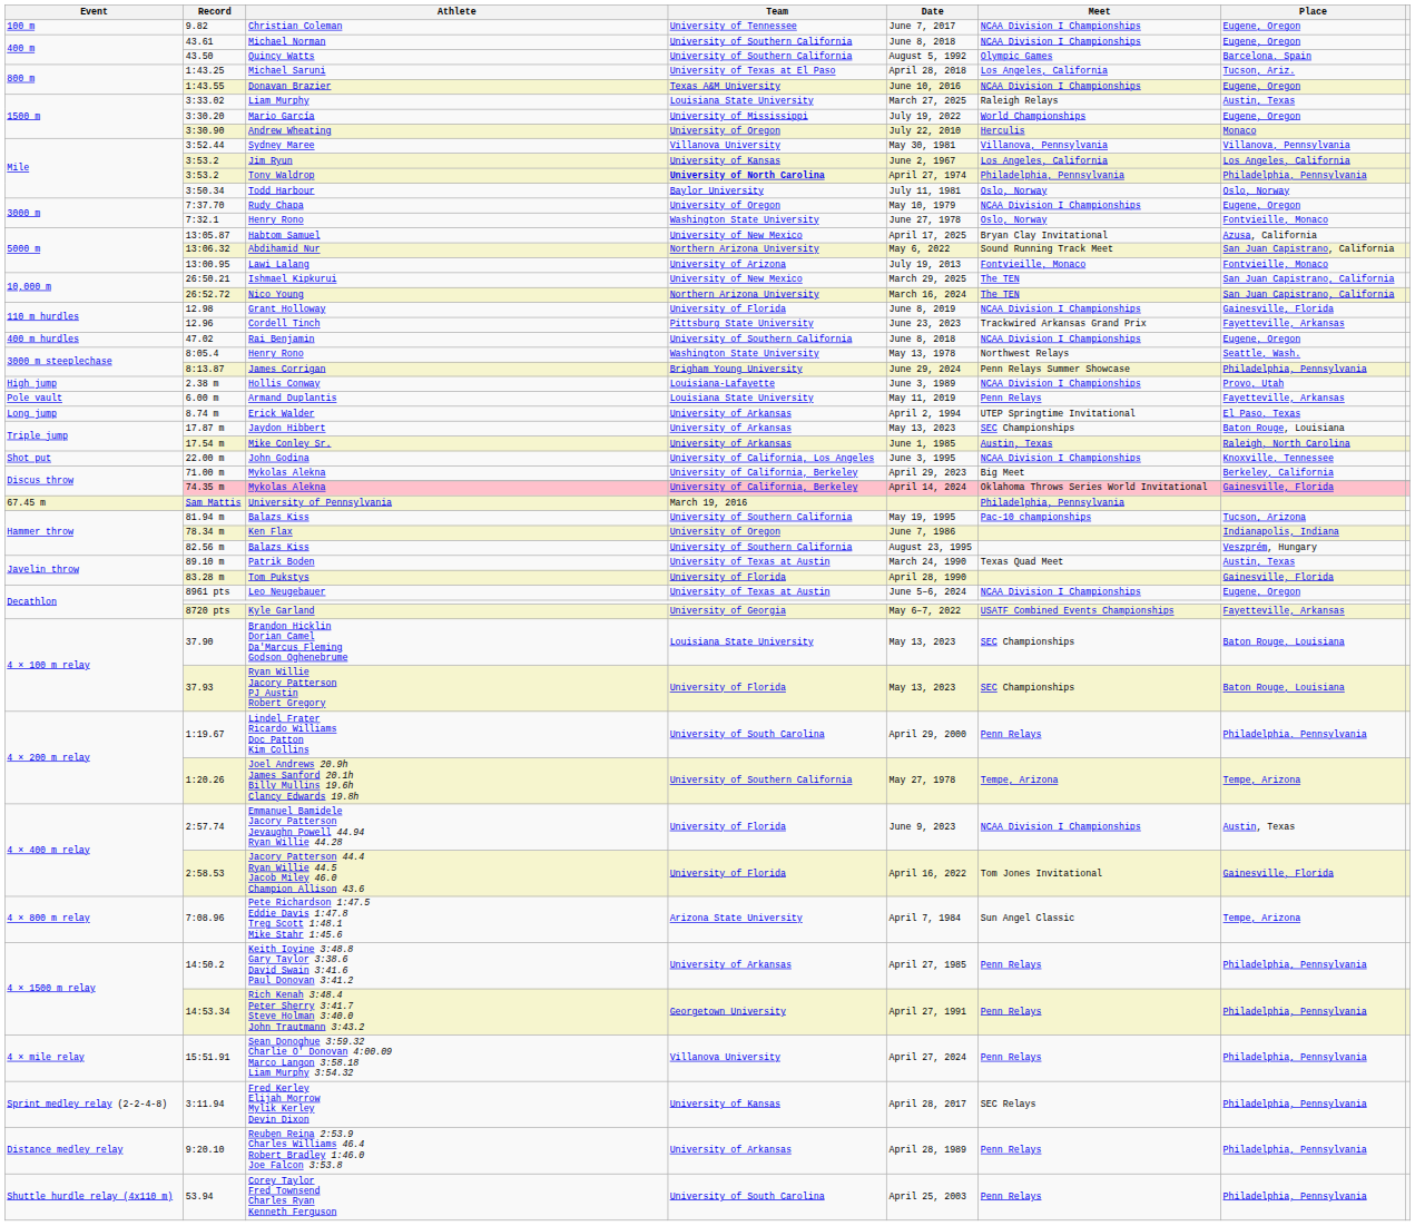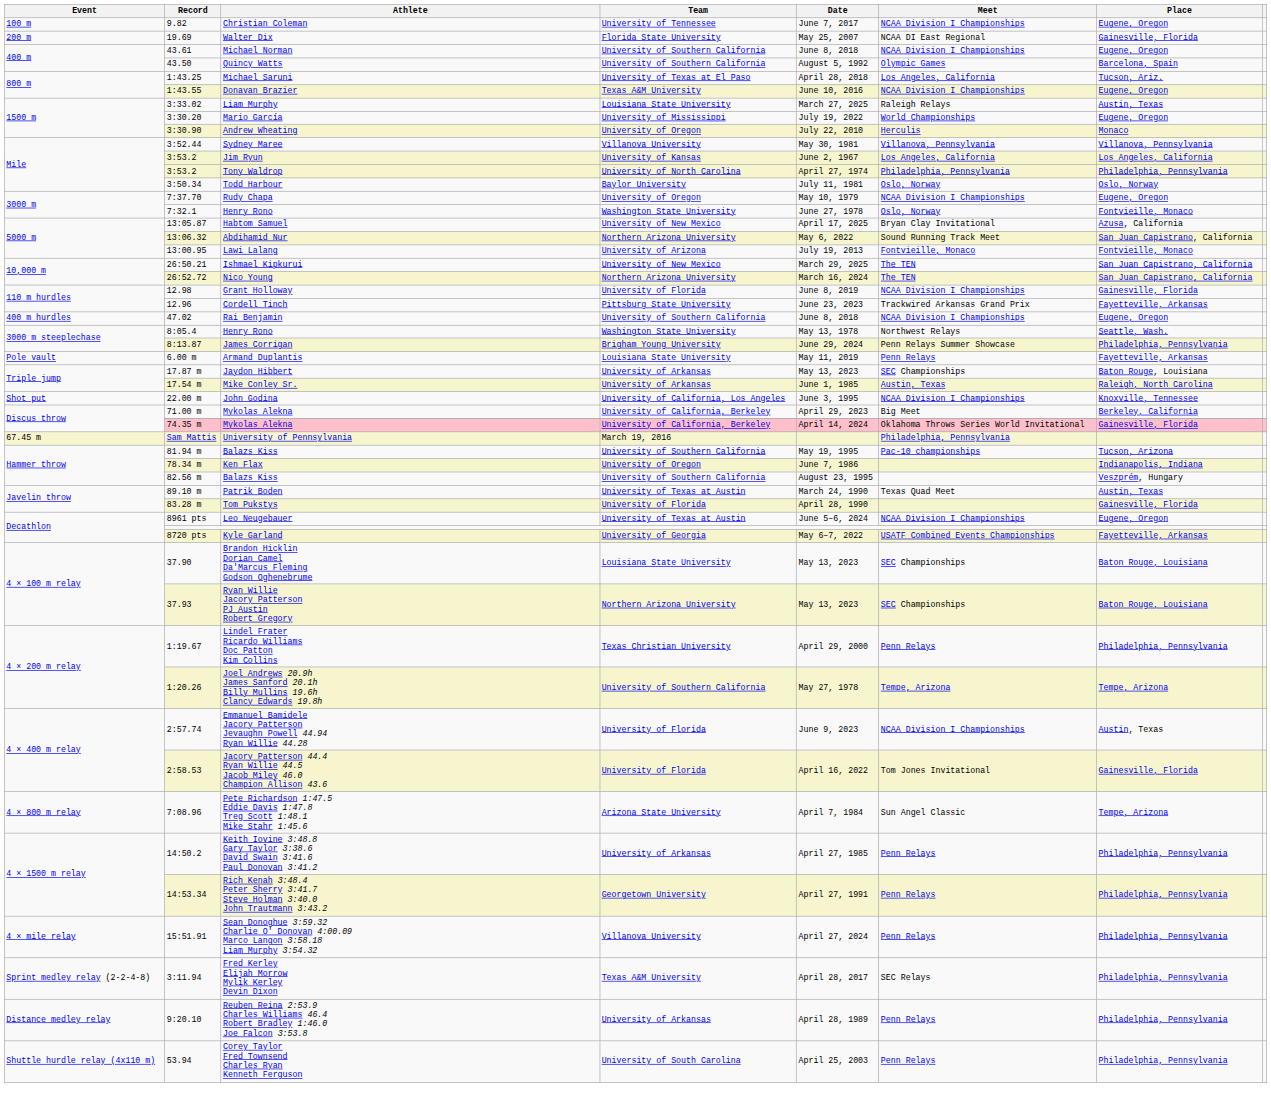 <table class="wikitable" style="font-size: 95%; width: 95%;">
 <tr>
 <th>Event</th>
 <th>Record</th>
 <th scope="col" style="width:30%;">Athlete</th>
 <th>Team</th>
 <th>Date</th>
 <th>Meet</th>
 <th>Place</th>
 <th></th>
 </tr>
 <tr>
 <td><a href='#'>100 m</a></td>
 <td>9.82 </td>
 <td><a href='#'>Christian Coleman</a></td>
 <td><a href='#'>University of Tennessee</a></td>
 <td>June 7, 2017</td>
 <td><a href='#'>NCAA Division I Championships</a></td>
 <td><a href='#'>Eugene, Oregon</a></td>
+<td></td>
+</tr>
+<tr>
+<td><a href='#'>200 m</a></td>
+<td>19.69 </td>
+<td><a href='#'>Walter Dix</a></td>
+<td><a href='#'>Florida State University</a></td>
+<td>May 25, 2007</td>
+<td>NCAA DI East Regional</td>
+<td><a href='#'>Gainesville, Florida</a></td>
 <td></td>
 </tr>
 <tr>
 <td rowspan="2"><a href='#'>400 m</a></td>
 <td>43.61</td>
 <td><a href='#'>Michael Norman</a></td>
 <td><a href='#'>University of Southern California</a></td>
 <td>June 8, 2018</td>
 <td><a href='#'>NCAA Division I Championships</a></td>
 <td><a href='#'>Eugene, Oregon</a></td>
 <td></td>
 </tr>
 <tr>
 <td>43.50 </td>
 <td><a href='#'>Quincy Watts</a></td>
 <td><a href='#'>University of Southern California</a></td>
 <td>August 5, 1992</td>
 <td><a href='#'>Olympic Games</a></td>
 <td><a href='#'>Barcelona, Spain</a></td>
 <td></td>
 </tr>
 <tr>
 <td rowspan="2"><a href='#'>800 m</a></td>
 <td>1:43.25</td>
 <td> <a href='#'>Michael Saruni</a></td>
 <td><a href='#'>University of Texas at El Paso</a></td>
 <td>April 28, 2018</td>
 <td><a href='#'>Los Angeles, California</a></td>
 <td><a href='#'>Tucson, Ariz.</a></td>
 <td></td>
 </tr>
 <tr style="background:#F6F5CE">
 <td>1:43.55</td>
 <td><a href='#'>Donavan Brazier</a></td>
 <td><a href='#'>Texas A&M University</a></td>
 <td>June 10, 2016</td>
 <td><a href='#'>NCAA Division I Championships</a></td>
 <td><a href='#'>Eugene, Oregon</a></td>
 <td></td>
 </tr>
 <tr>
 <td rowspan="3"><a href='#'>1500 m</a></td>
 <td>3:33.02</td>
 <td><a href='#'>Liam Murphy</a></td>
 <td><a href='#'>Louisiana State University</a></td>
 <td>March 27, 2025</td>
 <td>Raleigh Relays</td>
 <td><a href='#'>Austin, Texas</a></td>
 <td></td>
 </tr>
 <tr>
 <td>3:30.20 </td>
 <td> <a href='#'>Mario García</a></td>
 <td><a href='#'>University of Mississippi</a></td>
 <td>July 19, 2022</td>
 <td><a href='#'>World Championships</a></td>
 <td><a href='#'>Eugene, Oregon</a></td>
 <td></td>
 </tr>
 <tr style="background:#F6F5CE">
 <td>3:30.90 </td>
 <td><a href='#'>Andrew Wheating</a></td>
 <td><a href='#'>University of Oregon</a></td>
 <td>July 22, 2010</td>
 <td><a href='#'>Herculis</a></td>
 <td><a href='#'>Monaco</a></td>
 <td></td>
 </tr>
 <tr>
 <td rowspan="4"><a href='#'>Mile</a></td>
 <td>3:52.44</td>
 <td>  <a href='#'>Sydney Maree</a></td>
 <td><a href='#'>Villanova University</a></td>
 <td>May 30, 1981</td>
 <td><a href='#'>Villanova, Pennsylvania</a></td>
 <td><a href='#'>Villanova, Pennsylvania</a></td>
 <td></td>
 </tr>
 <tr style="background:#F6F5CE">
 <td>3:53.2 </td>
 <td><a href='#'>Jim Ryun</a></td>
 <td><a href='#'>University of Kansas</a></td>
 <td>June 2, 1967</td>
 <td><a href='#'>Los Angeles, California</a></td>
 <td><a href='#'>Los Angeles, California</a></td>
 <td></td>
 </tr>
 <tr style="background:#F6F5CE">
 <td>3:53.2 </td>
 <td><a href='#'>Tony Waldrop</a></td>
-<td><strong><a href='#'>University of North Carolina</a></strong></td>
+<td><a href='#'>University of North Carolina</a></td>
 <td>April 27, 1974</td>
 <td><a href='#'>Philadelphia, Pennsylvania</a></td>
 <td><a href='#'>Philadelphia, Pennsylvania</a></td>
 <td></td>
 </tr>
 <tr>
 <td>3:50.34 </td>
 <td><a href='#'>Todd Harbour</a></td>
 <td><a href='#'>Baylor University</a></td>
 <td>July 11, 1981</td>
 <td><a href='#'>Oslo, Norway</a></td>
 <td><a href='#'>Oslo, Norway</a></td>
 <td></td>
 </tr>
 <tr>
 <td rowspan="2"><a href='#'>3000 m</a></td>
 <td>7:37.70</td>
 <td><a href='#'>Rudy Chapa</a></td>
 <td><a href='#'>University of Oregon</a></td>
 <td>May 10, 1979</td>
 <td><a href='#'>NCAA Division I Championships</a></td>
 <td><a href='#'>Eugene, Oregon</a></td>
 <td></td>
 </tr>
 <tr>
 <td>7:32.1  </td>
 <td> <a href='#'>Henry Rono</a></td>
 <td><a href='#'>Washington State University</a></td>
 <td>June 27, 1978</td>
 <td><a href='#'>Oslo, Norway</a></td>
 <td><a href='#'>Fontvieille, Monaco</a></td>
 <td></td>
 </tr>
 <tr>
 <td rowspan="3"><a href='#'>5000 m</a></td>
 <td>13:05.87</td>
 <td> <a href='#'>Habtom Samuel</a></td>
 <td><a href='#'>University of New Mexico</a></td>
 <td>April 17, 2025</td>
 <td>Bryan Clay Invitational</td>
 <td><a href='#'>Azusa</a>, California</td>
 <td></td>
 </tr>
 <tr style="background:#F6F5CE">
 <td>13:06.32</td>
 <td><a href='#'>Abdihamid Nur</a></td>
 <td><a href='#'>Northern Arizona University</a></td>
 <td>May 6, 2022</td>
 <td>Sound Running Track Meet</td>
 <td><a href='#'>San Juan Capistrano</a>, California</td>
 <td></td>
 </tr>
 <tr>
 <td>13:00.95 </td>
 <td>  <a href='#'>Lawi Lalang</a></td>
 <td><a href='#'>University of Arizona</a></td>
 <td>July 19, 2013</td>
 <td><a href='#'>Fontvieille, Monaco</a></td>
 <td><a href='#'>Fontvieille, Monaco</a></td>
 <td></td>
 </tr>
 <tr>
 <td rowspan="2"><a href='#'>10,000 m</a></td>
 <td>26:50.21</td>
 <td> <a href='#'>Ishmael Kipkurui</a></td>
 <td><a href='#'>University of New Mexico</a></td>
 <td>March 29, 2025</td>
 <td><a href='#'>The TEN</a></td>
 <td><a href='#'>San Juan Capistrano, California</a></td>
 <td></td>
 </tr>
 <tr style="background:#F6F5CE">
 <td>26:52.72</td>
 <td><a href='#'>Nico Young</a></td>
 <td><a href='#'>Northern Arizona University</a></td>
 <td>March 16, 2024</td>
 <td><a href='#'>The TEN</a></td>
 <td><a href='#'>San Juan Capistrano, California</a></td>
 <td></td>
 </tr>
 <tr>
 <td rowspan="2"><a href='#'>110 m hurdles</a></td>
 <td>12.98 </td>
 <td><a href='#'>Grant Holloway</a></td>
 <td><a href='#'>University of Florida</a></td>
 <td>June 8, 2019</td>
 <td><a href='#'>NCAA Division I Championships</a></td>
 <td><a href='#'>Gainesville, Florida</a></td>
 <td></td>
 </tr>
 <tr>
 <td>12.96  </td>
 <td><a href='#'>Cordell Tinch</a></td>
 <td><a href='#'>Pittsburg State University</a></td>
 <td>June 23, 2023</td>
 <td>Trackwired Arkansas Grand Prix</td>
 <td><a href='#'>Fayetteville, Arkansas</a></td>
 <td></td>
 </tr>
 <tr>
 <td><a href='#'>400 m hurdles</a></td>
 <td>47.02</td>
 <td><a href='#'>Rai Benjamin</a></td>
 <td><a href='#'>University of Southern California</a></td>
 <td>June 8, 2018</td>
 <td><a href='#'>NCAA Division I Championships</a></td>
 <td><a href='#'>Eugene, Oregon</a></td>
 <td></td>
 </tr>
 <tr>
 <td rowspan="2"><a href='#'>3000 m steeplechase</a></td>
 <td>8:05.4 </td>
 <td> <a href='#'>Henry Rono</a></td>
 <td><a href='#'>Washington State University</a></td>
 <td>May 13, 1978</td>
 <td>Northwest Relays</td>
 <td><a href='#'>Seattle, Wash.</a></td>
 <td></td>
 </tr>
 <tr style="background:#F6F5CE">
 <td>8:13.87 </td>
 <td><a href='#'>James Corrigan</a></td>
 <td><a href='#'>Brigham Young University</a></td>
 <td>June 29, 2024</td>
 <td>Penn Relays Summer Showcase</td>
 <td><a href='#'>Philadelphia, Pennsylvania</a></td>
 <td></td>
 </tr>
 <tr>
-<td><a href='#'>High jump</a></td>
-<td>2.38 m </td>
-<td><a href='#'>Hollis Conway</a></td>
-<td><a href='#'>Louisiana-Lafayette</a></td>
-<td>June 3, 1989</td>
-<td><a href='#'>NCAA Division I Championships</a></td>
-<td><a href='#'>Provo, Utah</a></td>
-<td></td>
-</tr>
-<tr>
 <td><a href='#'>Pole vault</a></td>
 <td>6.00 m</td>
 <td>  <a href='#'>Armand Duplantis</a></td>
 <td><a href='#'>Louisiana State University</a></td>
 <td>May 11, 2019</td>
 <td><a href='#'>Penn Relays</a></td>
 <td><a href='#'>Fayetteville, Arkansas</a></td>
-<td></td>
-</tr>
-<tr>
-<td><a href='#'>Long jump</a></td>
-<td>8.74 m  </td>
-<td><a href='#'>Erick Walder</a></td>
-<td><a href='#'>University of Arkansas</a></td>
-<td>April 2, 1994</td>
-<td>UTEP Springtime Invitational</td>
-<td><a href='#'>El Paso, Texas</a></td>
 <td></td>
 </tr>
 <tr>
 <td rowspan="2"><a href='#'>Triple jump</a></td>
 <td>17.87 m </td>
 <td> <a href='#'>Jaydon Hibbert</a></td>
 <td><a href='#'>University of Arkansas</a></td>
 <td>May 13, 2023</td>
 <td><a href='#'>SEC</a> Championships</td>
 <td><a href='#'>Baton Rouge</a>, Louisiana</td>
 <td></td>
 </tr>
 <tr style="background:#F6F5CE">
 <td>17.54 m</td>
 <td><a href='#'>Mike Conley Sr.</a></td>
 <td><a href='#'>University of Arkansas</a></td>
 <td>June 1, 1985</td>
 <td><a href='#'>Austin, Texas</a></td>
 <td><a href='#'>Raleigh, North Carolina</a></td>
 <td></td>
 </tr>
 <tr>
 <td><a href='#'>Shot put</a></td>
 <td>22.00 m</td>
 <td><a href='#'>John Godina</a></td>
 <td><a href='#'>University of California, Los Angeles</a></td>
 <td>June 3, 1995</td>
 <td><a href='#'>NCAA Division I Championships</a></td>
 <td><a href='#'>Knoxville, Tennessee</a></td>
 <td></td>
 </tr>
 <tr>
 <td rowspan="3"><a href='#'>Discus throw</a></td>
 <td>71.00 m</td>
 <td> <a href='#'>Mykolas Alekna</a></td>
 <td><a href='#'>University of California, Berkeley</a></td>
 <td>April 29, 2023</td>
 <td>Big Meet</td>
 <td><a href='#'>Berkeley, California</a></td>
 <td></td>
 </tr>
 <tr style="background:#F6F5CE">
 </tr>
 <tr style="background:pink">
 <td>74.35 m </td>
 <td> <a href='#'>Mykolas Alekna</a></td>
 <td><a href='#'>University of California, Berkeley</a></td>
 <td>April 14, 2024</td>
 <td>Oklahoma Throws Series World Invitational</td>
 <td><a href='#'>Gainesville, Florida</a></td>
 <td></td>
 </tr>
 <tr style="background:#F6F5CE">
 <td>67.45 m</td>
 <td><a href='#'>Sam Mattis</a></td>
 <td><a href='#'>University of Pennsylvania</a></td>
 <td>March 19, 2016</td>
 <td></td>
 <td><a href='#'>Philadelphia, Pennsylvania</a></td>
 <td></td>
 </tr>
 <tr>
 <td rowspan="3"><a href='#'>Hammer throw</a></td>
 <td>81.94 m</td>
 <td> <a href='#'>Balazs Kiss</a></td>
 <td><a href='#'>University of Southern California</a></td>
 <td>May 19, 1995</td>
 <td><a href='#'>Pac-10 championships</a></td>
 <td><a href='#'>Tucson, Arizona</a></td>
 <td></td>
 </tr>
 <tr style="background:#F6F5CE">
 <td>78.34 m</td>
 <td><a href='#'>Ken Flax</a></td>
 <td><a href='#'>University of Oregon</a></td>
 <td>June 7, 1986</td>
 <td></td>
 <td><a href='#'>Indianapolis, Indiana</a></td>
 <td></td>
 </tr>
 <tr>
 <td>82.56 m </td>
 <td> <a href='#'>Balazs Kiss</a></td>
 <td><a href='#'>University of Southern California</a></td>
 <td>August 23, 1995</td>
 <td></td>
 <td><a href='#'>Veszprém</a>, Hungary</td>
 <td></td>
 </tr>
 <tr>
 <td rowspan="2"><a href='#'>Javelin throw</a></td>
 <td>89.10 m</td>
 <td> <a href='#'>Patrik Boden</a></td>
 <td><a href='#'>University of Texas at Austin</a></td>
 <td>March 24, 1990</td>
 <td>Texas Quad Meet</td>
 <td><a href='#'>Austin, Texas</a></td>
 <td></td>
 </tr>
 <tr style="background:#F6F5CE">
 <td>83.28 m</td>
 <td><a href='#'>Tom Pukstys</a></td>
 <td><a href='#'>University of Florida</a></td>
 <td>April 28, 1990</td>
 <td></td>
 <td><a href='#'>Gainesville, Florida</a></td>
 <td></td>
 </tr>
 <tr>
 <td rowspan=3><a href='#'>Decathlon</a></td>
 <td>8961 pts</td>
 <td> <a href='#'>Leo Neugebauer</a></td>
 <td><a href='#'>University of Texas at Austin</a></td>
 <td>June 5–6, 2024</td>
 <td><a href='#'>NCAA Division I Championships</a></td>
 <td><a href='#'>Eugene, Oregon</a></td>
 <td></td>
 </tr>
 <tr>
 <td colspan=6></td>
 <td></td>
 </tr>
 <tr style="background:#F6F5CE">
 <td>8720 pts</td>
 <td><a href='#'>Kyle Garland</a></td>
 <td><a href='#'>University of Georgia</a></td>
 <td>May 6–7, 2022</td>
 <td><a href='#'>USATF Combined Events Championships</a></td>
 <td><a href='#'>Fayetteville, Arkansas</a></td>
 <td></td>
 </tr>
 <tr>
 <td rowspan="2"><a href='#'>4 × 100 m relay</a></td>
 <td>37.90</td>
 <td><a href='#'>Brandon Hicklin</a><br><a href='#'>Dorian Camel</a><br><a href='#'>Da'Marcus Fleming</a><br> <a href='#'>Godson Oghenebrume</a></td>
 <td><a href='#'>Louisiana State University</a></td>
 <td>May 13, 2023</td>
 <td><a href='#'>SEC</a> Championships</td>
 <td><a href='#'>Baton Rouge, Louisiana</a></td>
 <td></td>
 </tr>
 <tr style="background:#F6F5CE">
 <td>37.93</td>
 <td><a href='#'>Ryan Willie</a><br><a href='#'>Jacory Patterson</a><br><a href='#'>PJ Austin</a><br><a href='#'>Robert Gregory</a></td>
-<td><a href='#'>University of Florida</a></td>
+<td><a href='#'>Northern Arizona University</a></td>
 <td>May 13, 2023</td>
 <td><a href='#'>SEC</a> Championships</td>
 <td><a href='#'>Baton Rouge, Louisiana</a></td>
 <td></td>
 </tr>
 <tr>
 <td rowspan="2"><a href='#'>4 × 200 m relay</a></td>
 <td>1:19.67</td>
 <td> <a href='#'>Lindel Frater</a><br> <a href='#'>Ricardo Williams</a><br><a href='#'>Doc Patton</a><br> <a href='#'>Kim Collins</a></td>
-<td><a href='#'>University of South Carolina</a></td>
+<td><a href='#'>Texas Christian University</a></td>
 <td>April 29, 2000</td>
 <td><a href='#'>Penn Relays</a></td>
 <td><a href='#'>Philadelphia, Pennsylvania</a></td>
 <td></td>
 </tr>
 <tr style="background:#F6F5CE">
 <td>1:20.26</td>
 <td><a href='#'>Joel Andrews</a> <em>20.9h</em><br><a href='#'>James Sanford</a> <em>20.1h</em><br><a href='#'>Billy Mullins</a> <em>19.6h</em><br><a href='#'>Clancy Edwards</a> <em>19.8h</em></td>
 <td><a href='#'>University of Southern California</a></td>
 <td>May 27, 1978</td>
 <td><a href='#'>Tempe, Arizona</a></td>
 <td><a href='#'>Tempe, Arizona</a></td>
 <td></td>
 </tr>
 <tr>
 <td rowspan=2><a href='#'>4 × 400 m relay</a></td>
 <td>2:57.74</td>
 <td> <a href='#'>Emmanuel Bamidele</a><br><a href='#'>Jacory Patterson</a><br> <a href='#'>Jevaughn Powell</a> <em>44.94</em><br><a href='#'>Ryan Willie</a> <em>44.28</em></td>
 <td><a href='#'>University of Florida</a></td>
 <td>June 9, 2023</td>
 <td><a href='#'>NCAA Division I Championships</a></td>
 <td><a href='#'>Austin</a>, Texas</td>
 <td></td>
 </tr>
 <tr style="background:#F6F5CE">
 <td>2:58.53</td>
 <td><a href='#'>Jacory Patterson</a> <em>44.4</em><br><a href='#'>Ryan Willie</a> <em>44.5</em><br><a href='#'>Jacob Miley</a> <em>46.0</em><br><a href='#'>Champion Allison</a> <em>43.6</em></td>
 <td><a href='#'>University of Florida</a></td>
 <td>April 16, 2022</td>
 <td>Tom Jones Invitational</td>
 <td><a href='#'>Gainesville, Florida</a></td>
 <td></td>
 </tr>
 <tr>
 <td><a href='#'>4 × 800 m relay</a></td>
 <td>7:08.96</td>
 <td><a href='#'>Pete Richardson</a> <em>1:47.5</em><br><a href='#'>Eddie Davis</a> <em>1:47.8</em><br><a href='#'>Treg Scott</a> <em>1:48.1</em><br><a href='#'>Mike Stahr</a> <em>1:45.6</em></td>
 <td><a href='#'>Arizona State University</a></td>
 <td>April 7, 1984</td>
 <td>Sun Angel Classic</td>
 <td><a href='#'>Tempe, Arizona</a></td>
 <td></td>
 </tr>
 <tr>
 <td rowspan="2"><a href='#'>4 × 1500 m relay</a></td>
 <td>14:50.2</td>
 <td><a href='#'>Keith Iovine</a> <em>3:48.8</em><br>  <a href='#'>Gary Taylor</a> <em>3:38.6</em><br><a href='#'>David Swain</a> <em>3:41.6</em><br> <a href='#'>Paul Donovan</a> <em>3:41.2</em></td>
 <td><a href='#'>University of Arkansas</a></td>
 <td>April 27, 1985</td>
 <td><a href='#'>Penn Relays</a></td>
 <td><a href='#'>Philadelphia, Pennsylvania</a></td>
 <td></td>
 </tr>
 <tr style="background:#F6F5CE">
 <td>14:53.34</td>
 <td><a href='#'>Rich Kenah</a> <em>3:48.4</em><br><a href='#'>Peter Sherry</a> <em>3:41.7</em><br><a href='#'>Steve Holman</a> <em>3:40.0</em><br><a href='#'>John Trautmann</a> <em>3:43.2</em></td>
 <td><a href='#'>Georgetown University</a></td>
 <td>April 27, 1991</td>
 <td><a href='#'>Penn Relays</a></td>
 <td><a href='#'>Philadelphia, Pennsylvania</a></td>
 <td></td>
 </tr>
 <tr>
 <td><a href='#'>4 × mile relay</a></td>
 <td>15:51.91</td>
 <td><a href='#'>Sean Donoghue</a> <em>3:59.32</em><br><a href='#'>Charlie O' Donovan</a> <em>4:00.09</em><br><a href='#'>Marco Langon</a> <em>3:58.18</em><br><a href='#'>Liam Murphy</a> <em>3:54.32</em></td>
 <td><a href='#'>Villanova University</a></td>
 <td>April 27, 2024</td>
 <td><a href='#'>Penn Relays</a></td>
 <td><a href='#'>Philadelphia, Pennsylvania</a></td>
 <td></td>
 </tr>
 <tr>
 <td><a href='#'>Sprint medley relay</a> (2-2-4-8)</td>
 <td>3:11.94</td>
 <td><a href='#'>Fred Kerley</a><br><a href='#'>Elijah Morrow</a> <br><a href='#'>Mylik Kerley</a> <br> <a href='#'>Devin Dixon</a></td>
-<td><a href='#'>University of Kansas</a></td>
+<td><a href='#'>Texas A&M University</a></td>
 <td>April 28, 2017</td>
 <td>SEC Relays</td>
 <td><a href='#'>Philadelphia, Pennsylvania</a></td>
 <td></td>
 </tr>
 <tr>
 <td><a href='#'>Distance medley relay</a></td>
 <td>9:20.10</td>
 <td><a href='#'>Reuben Reina</a> <em>2:53.9</em><br><a href='#'>Charles Williams</a> <em>46.4</em><br><a href='#'>Robert Bradley</a> <em>1:46.0</em><br><a href='#'>Joe Falcon</a> <em>3:53.8</em></td>
 <td><a href='#'>University of Arkansas</a></td>
 <td>April 28, 1989</td>
 <td><a href='#'>Penn Relays</a></td>
 <td><a href='#'>Philadelphia, Pennsylvania</a></td>
 <td></td>
 </tr>
 <tr>
 <td><a href='#'>Shuttle hurdle relay (4x110 m)</a></td>
 <td>53.94 </td>
 <td><a href='#'>Corey Taylor</a><br><a href='#'>Fred Townsend</a><br><a href='#'>Charles Ryan</a><br><a href='#'>Kenneth Ferguson</a></td>
 <td><a href='#'>University of South Carolina</a></td>
 <td>April 25, 2003</td>
 <td><a href='#'>Penn Relays</a></td>
 <td><a href='#'>Philadelphia, Pennsylvania</a></td>
 <td></td>
 </tr>
 </table>
